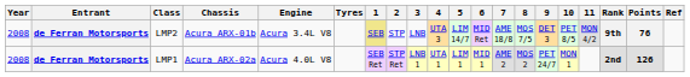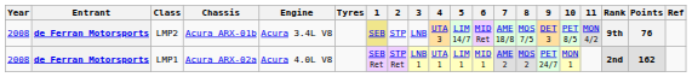 <table class="wikitable" style="text-align:center; font-size:85%">
 <tr>
 <th>Year</th>
 <th>Entrant</th>
 <th>Class</th>
 <th>Chassis</th>
 <th>Engine</th>
 <th>Tyres</th>
 <th>1</th>
 <th>2</th>
 <th>3</th>
 <th>4</th>
 <th>5</th>
 <th>6</th>
 <th>7</th>
 <th>8</th>
 <th>9</th>
 <th>10</th>
 <th>11</th>
 <th>Rank</th>
 <th>Points</th>
 <th>Ref</th>
 </tr>
 <tr>
 <td><a href='#'>2008</a></td>
 <th nowrap><a href='#'>de Ferran Motorsports</a></th>
 <td>LMP2</td>
 <td nowrap><a href='#'>Acura ARX-01b</a></td>
 <td nowrap><a href='#'>Acura</a> 3.4L V8</td>
 <td></td>
 <td style="background: khaki;"><a href='#'>SEB</a></td>
 <td><a href='#'>STP</a></td>
 <td><a href='#'>LNB</a></td>
 <td style="background:#FFDF9F;"><a href='#'>UTA</a><br><small>3</small><br></td>
 <td style="background:#DFFFDF;"><a href='#'>LIM</a><br><small>14/7</small><br></td>
 <td style="background:#EFCFFF;"><a href='#'>MID</a><br><small>Ret</small><br></td>
 <td style="background:#DFFFDF;"><a href='#'>AME</a><br><small>18/8</small><br></td>
 <td style="background:#DFFFDF;"><a href='#'>MOS</a><br><small>7/5</small><br></td>
 <td style="background:#FFDF9F;"><a href='#'>DET</a><br><small>3</small><br></td>
 <td style="background:#DFFFDF;"><a href='#'>PET</a><br><small>8/5</small><br></td>
 <td style="background:#DFDFDF;"><a href='#'>MON</a><br><small>4/2</small><br></td>
 <th>9th</th>
 <th>76</th>
 <td></td>
 </tr>
 <tr>
 <td><a href='#'>2008</a></td>
 <th nowrap><a href='#'>de Ferran Motorsports</a></th>
 <td>LMP1</td>
 <td nowrap><a href='#'>Acura ARX-02a</a></td>
 <td nowrap><a href='#'>Acura</a> 4.0L V8</td>
 <td></td>
 <td style="background:#EFCFFF;"><a href='#'>SEB</a><br><small>Ret</small><br></td>
 <td style="background:#EFCFFF;"><a href='#'>STP</a><br><small>Ret</small><br></td>
 <td style="background:#FFFFBF;"><a href='#'>LNB</a><br><small>1</small><br></td>
 <td style="background:#FFFFBF;"><a href='#'>UTA</a><br><small>1</small><br></td>
 <td style="background:#FFFFBF;"><a href='#'>LIM</a><br><small>1</small><br></td>
 <td style="background:#FFFFBF;"><a href='#'>MID</a><br><small>1</small><br></td>
 <td style="background:#DFDFDF;"><a href='#'>AME</a><br><small>2</small><br></td>
 <td style="background:#DFDFDF;"><a href='#'>MOS</a><br><small>2</small><br></td>
 <td style="background:#DFFFDF;"><a href='#'>PET</a><br><small>24/7</small><br></td>
 <td style="background:#FFFFBF;"><a href='#'>MON</a><br><small>1</small><br></td>
 <td></td>
 <td style="background:#DFDFDF;"><strong>2nd</strong></td>
-<td style="background:#DFDFDF;"><strong>126</strong></td>
+<td style="background:#DFDFDF;"><strong>162</strong></td>
 <td></td>
 </tr>
 </table>
